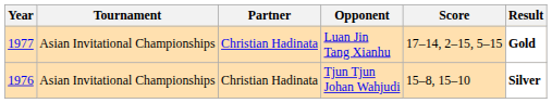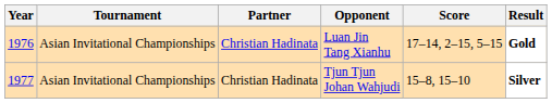 <table class="sortable wikitable" style="font-size:90%;">
 <tr>
 <th>Year</th>
 <th>Tournament</th>
 <th>Partner</th>
 <th>Opponent</th>
 <th>Score</th>
 <th>Result</th>
 </tr>
 <tr style="background:#FFE0AF">
-<td align="center"><a href='#'>1977</a></td>
+<td align="center"><a href='#'>1976</a></td>
 <td align="left">Asian Invitational Championships</td>
 <td align="left"> <a href='#'>Christian Hadinata</a></td>
 <td align="left"> <a href='#'>Luan Jin</a><br> <a href='#'>Tang Xianhu</a></td>
 <td align="left">17–14, 2–15, 5–15</td>
 <td style="text-align:left; background:white"> <strong>Gold</strong></td>
 </tr>
 <tr style="background:#FFE0AF">
-<td align="center"><a href='#'>1976</a></td>
+<td align="center"><a href='#'>1977</a></td>
 <td align="left">Asian Invitational Championships</td>
 <td align="left"> Christian Hadinata</td>
 <td align="left"> <a href='#'>Tjun Tjun</a><br> <a href='#'>Johan Wahjudi</a></td>
 <td align="left">15–8, 15–10</td>
 <td style="text-align:left; background:white"> <strong>Silver</strong></td>
 </tr>
 </table>
